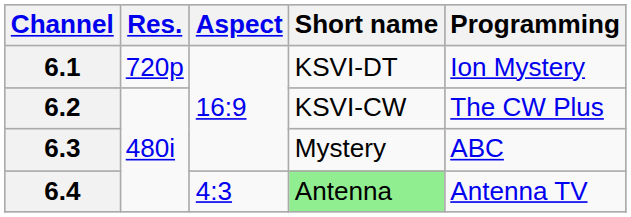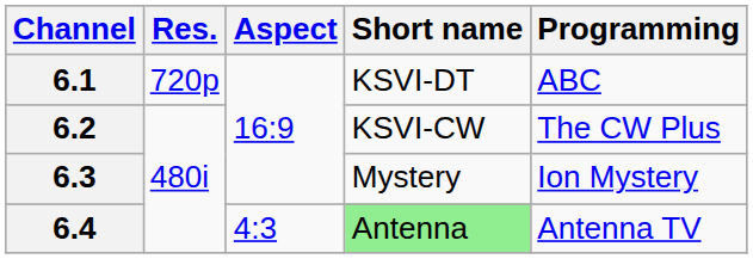 <table class="wikitable">
 <tr>
 <th scope = "col"><a href='#'>Channel</a></th>
 <th scope = "col"><a href='#'>Res.</a></th>
 <th scope = "col"><a href='#'>Aspect</a></th>
 <th scope = "col">Short name</th>
 <th scope = "col">Programming</th>
 </tr>
 <tr>
 <th scope = "row">6.1</th>
 <td><a href='#'>720p</a></td>
 <td rowspan=3><a href='#'>16:9</a></td>
 <td>KSVI-DT</td>
-<td><a href='#'>Ion Mystery</a></td>
+<td><a href='#'>ABC</a></td>
 </tr>
 <tr>
 <th scope = "row">6.2</th>
 <td rowspan="3"><a href='#'>480i</a></td>
 <td>KSVI-CW</td>
 <td><a href='#'>The CW Plus</a></td>
 </tr>
 <tr>
 <th scope = "row">6.3</th>
 <td>Mystery</td>
-<td><a href='#'>ABC</a></td>
+<td><a href='#'>Ion Mystery</a></td>
 </tr>
 <tr>
 <th scope = "row">6.4</th>
 <td><a href='#'>4:3</a></td>
 <td style="background: lightgreen;">Antenna</td>
 <td><a href='#'>Antenna TV</a></td>
 </tr>
 </table>
